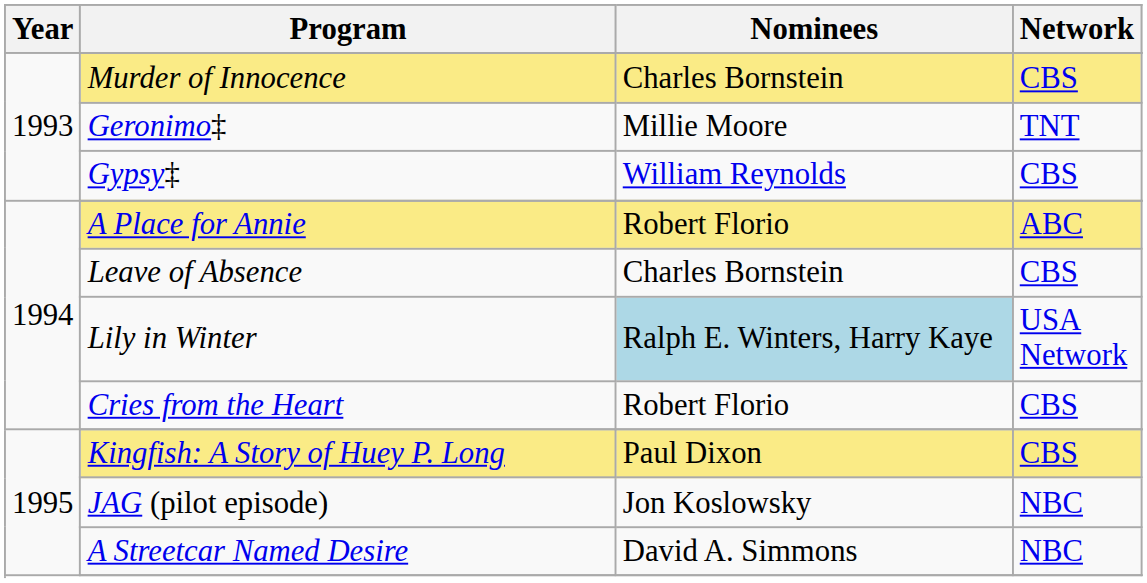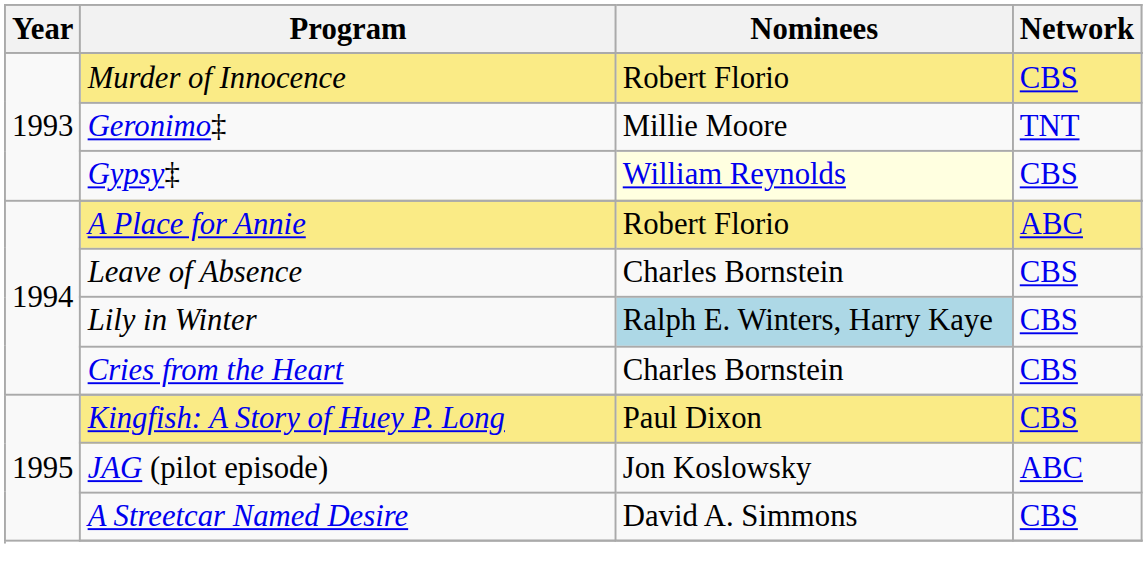 <table class="wikitable" style="width:95%">
 <tr bgcolor="#bebebe">
 <th width="5%">Year</th>
 <th width="55%">Program</th>
 <th width="40%">Nominees</th>
 <th width="10%">Network</th>
 </tr>
 <tr>
 <td rowspan=4 style="text-align:center">1993<br></td>
 </tr>
 <tr style="background:#FAEB86">
 <td><em>Murder of Innocence</em></td>
-<td>Charles Bornstein</td>
+<td>Robert Florio</td>
 <td><a href='#'>CBS</a></td>
 </tr>
 <tr>
 <td><em><a href='#'>Geronimo</a></em>‡</td>
 <td>Millie Moore</td>
 <td><a href='#'>TNT</a></td>
 </tr>
 <tr>
 <td><em><a href='#'>Gypsy</a></em>‡</td>
-<td><a href='#'>William Reynolds</a></td>
+<td style="background: lightyellow;"><a href='#'>William Reynolds</a></td>
 <td><a href='#'>CBS</a></td>
 </tr>
 <tr>
 <td rowspan=5 style="text-align:center">1994<br></td>
 </tr>
 <tr style="background:#FAEB86">
 <td><em><a href='#'>A Place for Annie</a></em></td>
 <td>Robert Florio</td>
 <td><a href='#'>ABC</a></td>
 </tr>
 <tr>
 <td><em>Leave of Absence</em></td>
 <td>Charles Bornstein</td>
 <td><a href='#'>CBS</a></td>
 </tr>
 <tr>
 <td><em>Lily in Winter</em></td>
 <td style="background: lightblue;">Ralph E. Winters, Harry Kaye</td>
-<td><a href='#'>USA Network</a></td>
+<td><a href='#'>CBS</a></td>
 </tr>
 <tr>
 <td><em><a href='#'>Cries from the Heart</a></em></td>
-<td>Robert Florio</td>
+<td>Charles Bornstein</td>
 <td><a href='#'>CBS</a></td>
 </tr>
 <tr>
 <td rowspan=5 style="text-align:center">1995<br></td>
 </tr>
 <tr style="background:#FAEB86">
 <td><em><a href='#'>Kingfish: A Story of Huey P. Long</a></em></td>
 <td>Paul Dixon</td>
 <td><a href='#'>CBS</a></td>
 </tr>
 <tr>
 <td><em><a href='#'>JAG</a></em> (pilot episode)</td>
 <td>Jon Koslowsky</td>
-<td><a href='#'>NBC</a></td>
+<td><a href='#'>ABC</a></td>
 </tr>
 <tr>
 <td><em><a href='#'>A Streetcar Named Desire</a></em></td>
 <td>David A. Simmons</td>
-<td><a href='#'>NBC</a></td>
+<td><a href='#'>CBS</a></td>
 </tr>
 <tr>
 </tr>
 </table>
